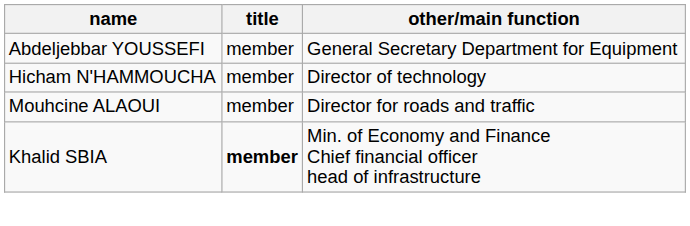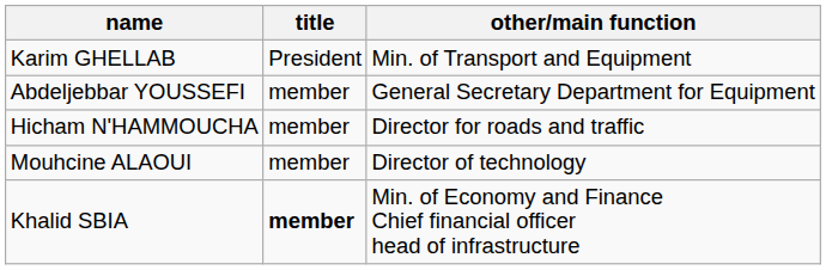 <table class="wikitable" style="width:95%">
 <tr>
 <th>name</th>
 <th>title</th>
 <th>other/main function<br></th>
+</tr>
+<tr>
+<td>Karim GHELLAB</td>
+<td>President</td>
+<td>Min. of Transport and Equipment</td>
 </tr>
 <tr>
 <td>Abdeljebbar YOUSSEFI</td>
 <td>member</td>
 <td>General Secretary Department for Equipment</td>
 </tr>
 <tr>
 <td>Hicham N'HAMMOUCHA</td>
 <td>member</td>
-<td>Director of technology</td>
+<td>Director for roads and traffic</td>
 </tr>
 <tr>
 <td>Mouhcine ALAOUI</td>
 <td>member</td>
-<td>Director for roads and traffic</td>
+<td>Director of technology</td>
 </tr>
 <tr>
 <td>Khalid SBIA</td>
 <td><strong>member</strong></td>
 <td>Min. of Economy and Finance<br>Chief financial officer<br>head of infrastructure</td>
 </tr>
 </table>
